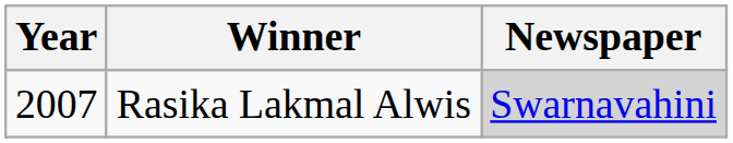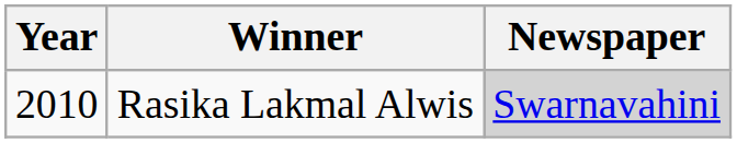 <table class="wikitable sortable mw-collapsible mw-collapsed">
 <tr>
 <th>Year</th>
 <th>Winner</th>
 <th>Newspaper</th>
 </tr>
 <tr>
-<td>2007</td>
+<td>2010</td>
 <td>Rasika Lakmal Alwis</td>
 <td style="background: lightgrey;"><a href='#'>Swarnavahini</a></td>
 </tr>
 </table>
